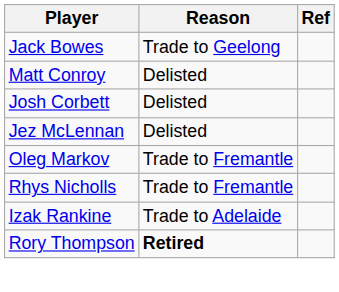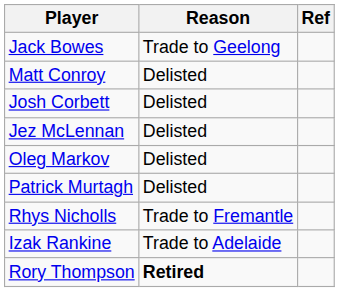 <table class="wikitable">
 <tr>
 <th>Player</th>
 <th>Reason</th>
 <th>Ref</th>
 </tr>
 <tr>
 <td><a href='#'>Jack Bowes</a></td>
 <td>Trade to <a href='#'>Geelong</a></td>
 <td></td>
 </tr>
 <tr>
 <td><a href='#'>Matt Conroy</a></td>
 <td>Delisted</td>
 <td></td>
 </tr>
 <tr>
 <td><a href='#'>Josh Corbett</a></td>
 <td>Delisted</td>
 <td></td>
 </tr>
 <tr>
 <td><a href='#'>Jez McLennan</a></td>
 <td>Delisted</td>
 <td></td>
 </tr>
 <tr>
 <td><a href='#'>Oleg Markov</a></td>
-<td>Trade to <a href='#'>Fremantle</a></td>
+<td>Delisted</td>
+<td></td>
+</tr>
+<tr>
+<td><a href='#'>Patrick Murtagh</a></td>
+<td>Delisted</td>
 <td></td>
 </tr>
 <tr>
 <td><a href='#'>Rhys Nicholls</a></td>
 <td>Trade to <a href='#'>Fremantle</a></td>
 <td></td>
 </tr>
 <tr>
 <td><a href='#'>Izak Rankine</a></td>
 <td>Trade to <a href='#'>Adelaide</a></td>
 <td></td>
 </tr>
 <tr>
 <td><a href='#'>Rory Thompson</a></td>
 <td><strong>Retired</strong></td>
 <td></td>
 </tr>
 </table>
